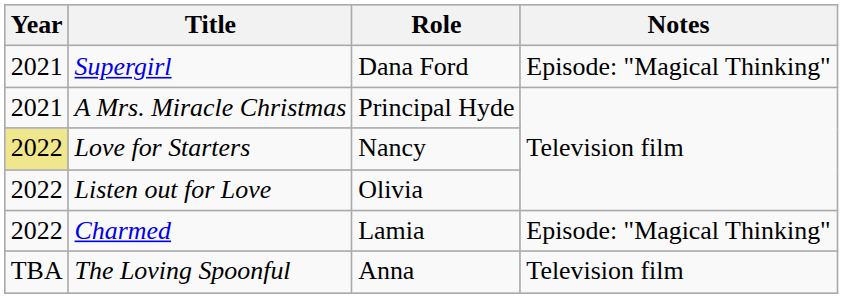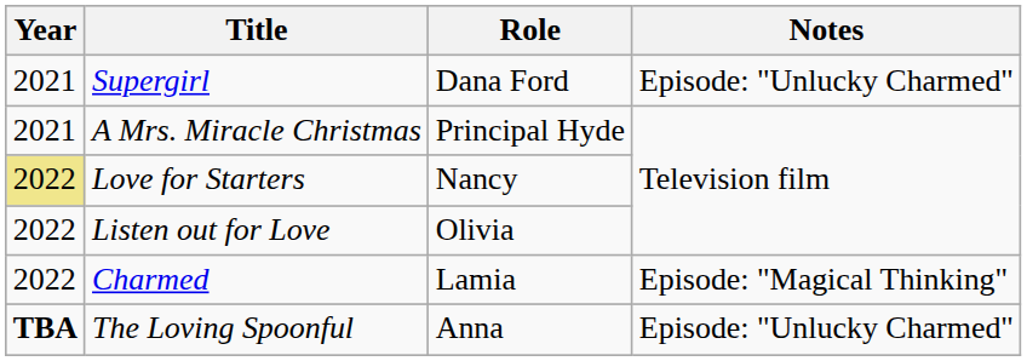 <table class="wikitable sortable">
 <tr>
 <th>Year</th>
 <th>Title</th>
 <th>Role</th>
 <th>Notes</th>
 </tr>
 <tr>
 <td>2021</td>
 <td><a href='#'><em>Supergirl</em></a></td>
 <td>Dana Ford</td>
-<td>Episode: "Magical Thinking"</td>
+<td>Episode: "Unlucky Charmed"</td>
 </tr>
 <tr>
 <td>2021</td>
 <td><em>A Mrs. Miracle Christmas</em></td>
 <td>Principal Hyde</td>
 <td rowspan="3">Television film</td>
 </tr>
 <tr>
 <td style="background: khaki;">2022</td>
 <td><em>Love for Starters</em></td>
 <td>Nancy</td>
 </tr>
 <tr>
 <td>2022</td>
 <td><em>Listen out for Love</em></td>
 <td>Olivia</td>
 </tr>
 <tr>
 <td>2022</td>
 <td><a href='#'><em>Charmed</em></a></td>
 <td>Lamia</td>
 <td>Episode: "Magical Thinking"</td>
 </tr>
 <tr>
-<td>TBA</td>
+<td><strong>TBA</strong></td>
 <td><em>The Loving Spoonful</em></td>
 <td>Anna</td>
-<td>Television film</td>
+<td>Episode: "Unlucky Charmed"</td>
 </tr>
 </table>
